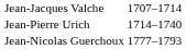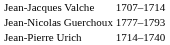 <table>
 <tr>
 <td>Jean-Jacques Valche</td>
 <td>1707–1714</td>
 </tr>
 <tr>
+<td>Jean-Nicolas Guerchoux</td>
+<td>1777–1793</td>
+</tr>
+<tr>
 <td>Jean-Pierre Urich</td>
 <td>1714–1740</td>
 </tr>
-<tr>
-<td>Jean-Nicolas Guerchoux</td>
-<td>1777–1793</td>
-</tr>
 </table>
